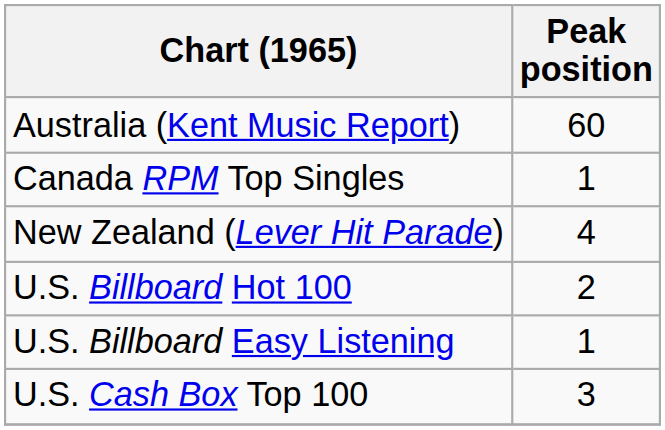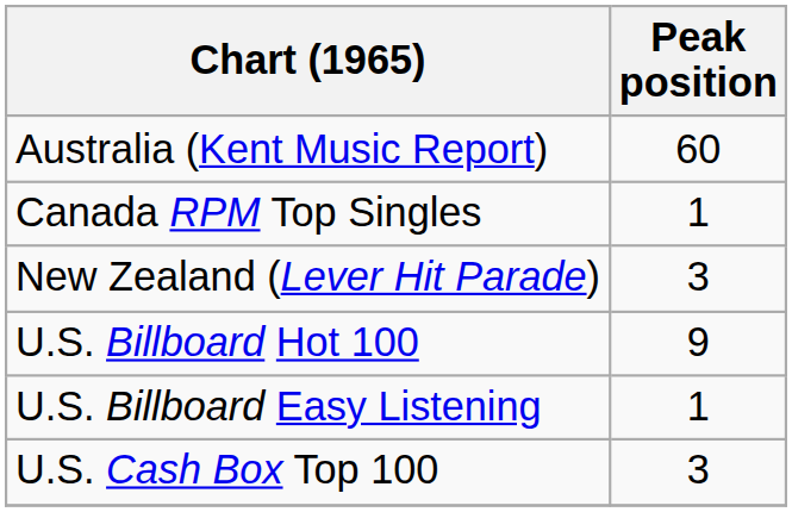 <table class="wikitable sortable">
 <tr>
 <th>Chart (1965)</th>
 <th>Peak<br>position</th>
 </tr>
 <tr>
 <td>Australia (<a href='#'>Kent Music Report</a>)</td>
 <td style="text-align:center;">60</td>
 </tr>
 <tr>
 <td>Canada <em><a href='#'>RPM</a></em> Top Singles</td>
 <td style="text-align:center;">1</td>
 </tr>
 <tr>
 <td>New Zealand (<em><a href='#'>Lever Hit Parade</a></em>)</td>
-<td style="text-align:center;">4</td>
+<td style="text-align:center;">3</td>
 </tr>
 <tr>
 <td>U.S. <em><a href='#'>Billboard</a></em> <a href='#'>Hot 100</a></td>
-<td style="text-align:center;">2</td>
+<td style="text-align:center;">9</td>
 </tr>
 <tr>
 <td>U.S. <em>Billboard</em> <a href='#'>Easy Listening</a></td>
 <td style="text-align:center;">1</td>
 </tr>
 <tr>
 <td>U.S. <a href='#'><em>Cash Box</em></a> Top 100</td>
 <td align="center">3</td>
 </tr>
 <tr>
 </tr>
 </table>
